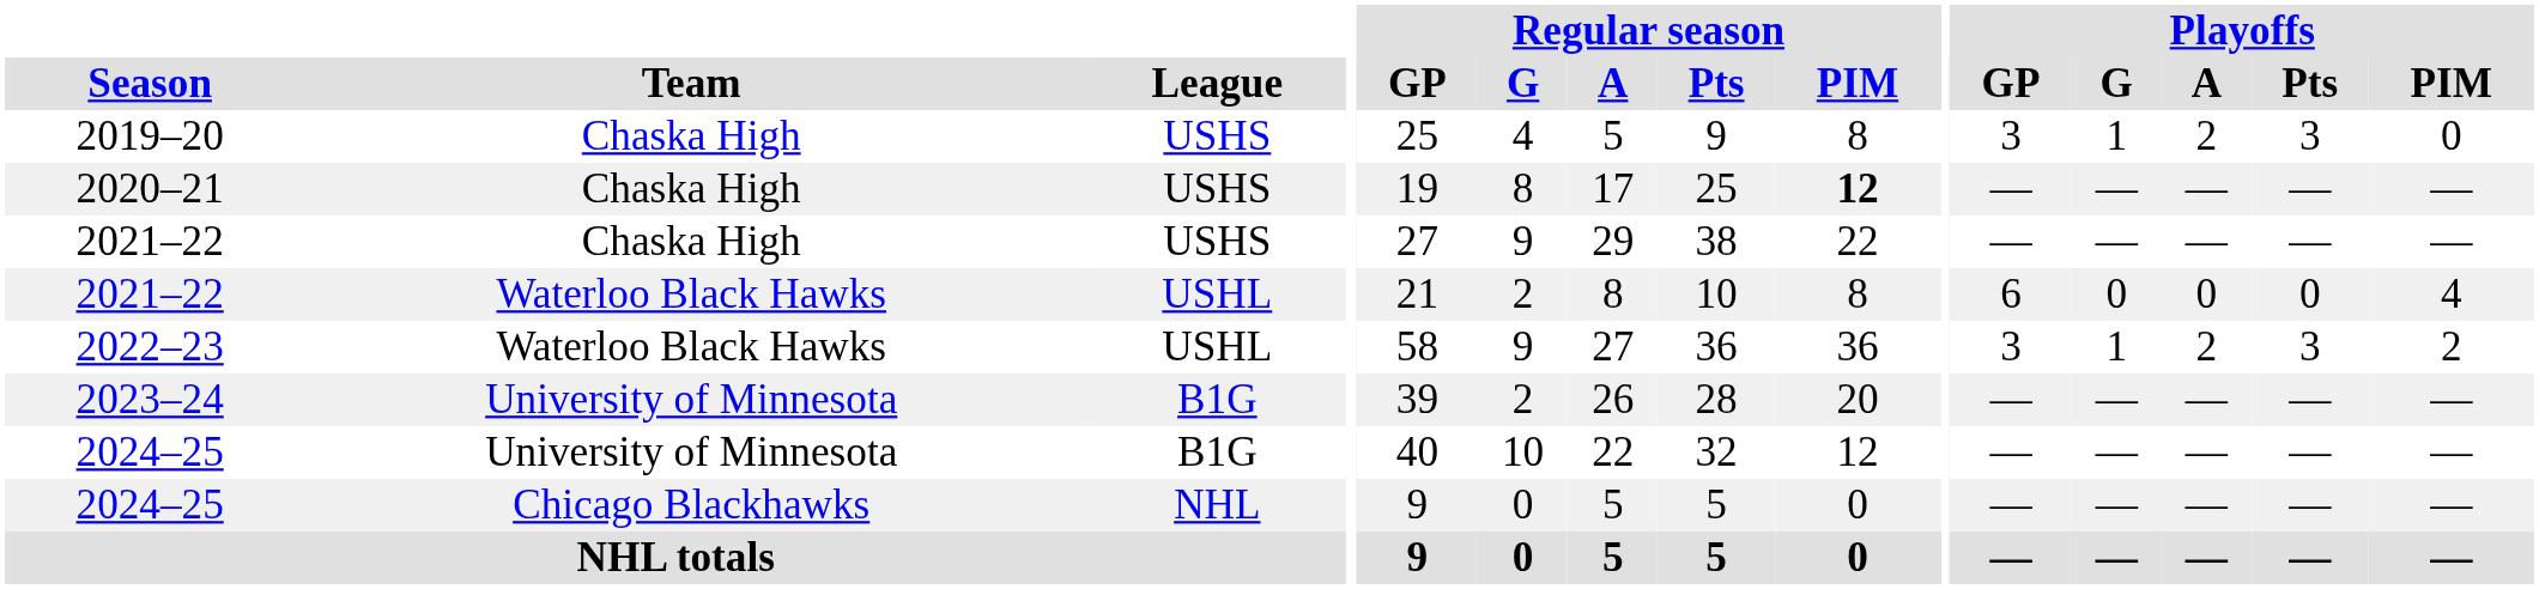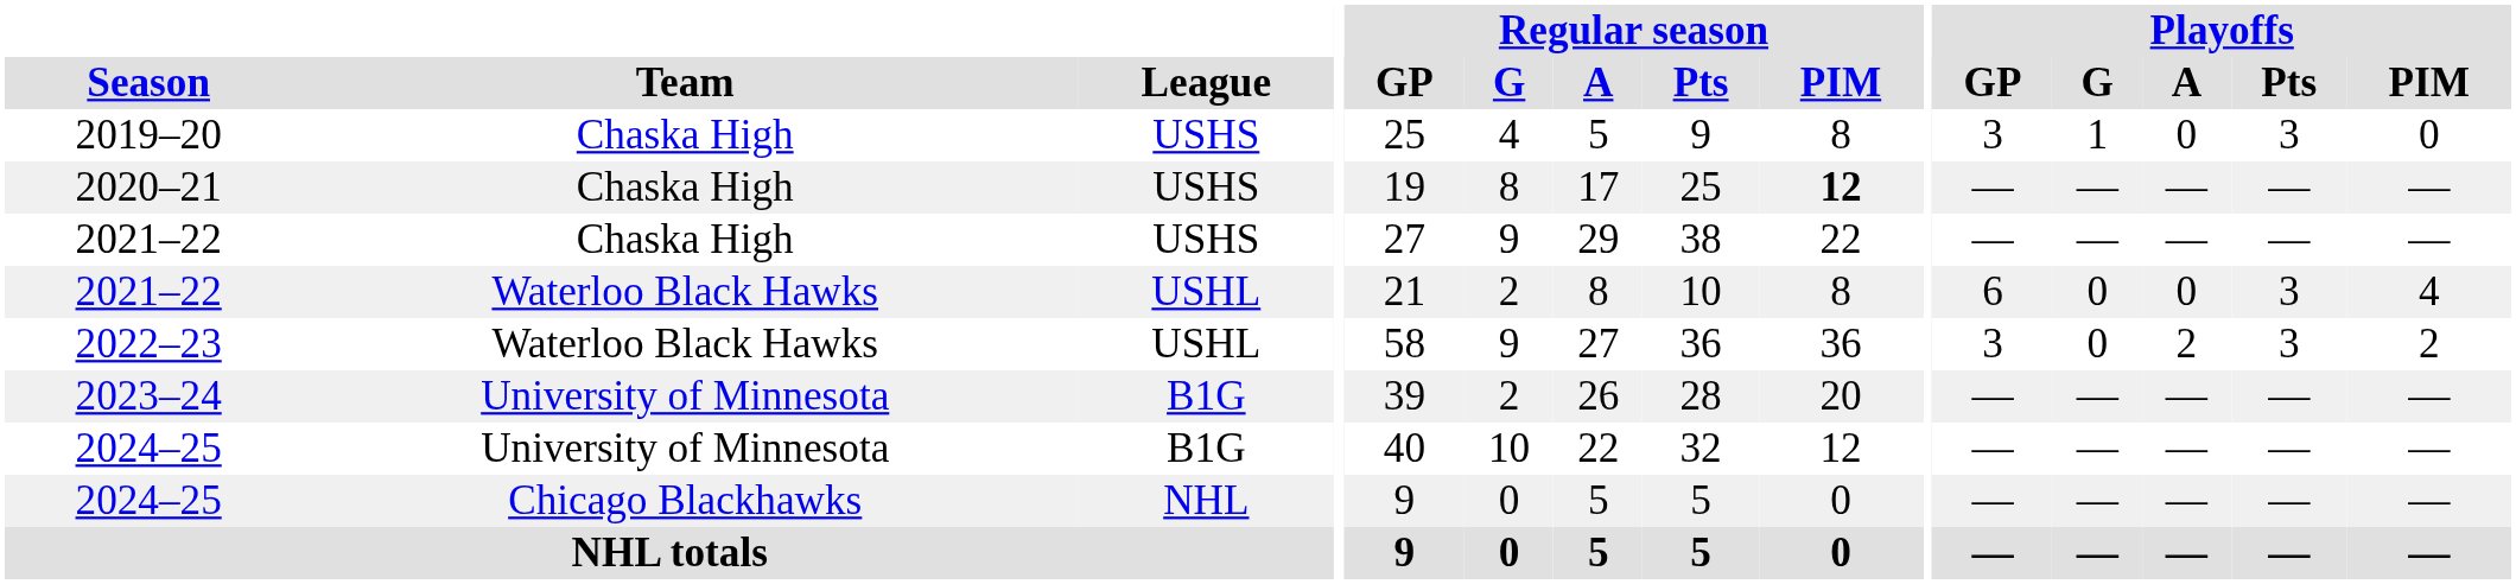 <table border="0" cellpadding="1" cellspacing="0" style="text-align:center; width:60em">
 <tr bgcolor="#e0e0e0">
 <th colspan="3" bgcolor="#ffffff"></th>
 <th rowspan="100" bgcolor="#ffffff"></th>
 <th colspan="5"><a href='#'>Regular season</a></th>
 <th rowspan="100" bgcolor="#ffffff"></th>
 <th colspan="5"><a href='#'>Playoffs</a></th>
 </tr>
 <tr bgcolor="#e0e0e0">
 <th><a href='#'>Season</a></th>
 <th>Team</th>
 <th>League</th>
 <th>GP</th>
 <th><a href='#'>G</a></th>
 <th><a href='#'>A</a></th>
 <th><a href='#'>Pts</a></th>
 <th><a href='#'>PIM</a></th>
 <th>GP</th>
 <th>G</th>
 <th>A</th>
 <th>Pts</th>
 <th>PIM</th>
 </tr>
 <tr>
 <td>2019–20</td>
 <td><a href='#'>Chaska High</a></td>
 <td><a href='#'>USHS</a></td>
 <td>25</td>
 <td>4</td>
 <td>5</td>
 <td>9</td>
 <td>8</td>
 <td>3</td>
 <td>1</td>
-<td>2</td>
+<td>0</td>
 <td>3</td>
 <td>0</td>
 </tr>
 <tr bgcolor="#f0f0f0">
 <td>2020–21</td>
 <td>Chaska High</td>
 <td>USHS</td>
 <td>19</td>
 <td>8</td>
 <td>17</td>
 <td>25</td>
 <td><strong>12</strong></td>
 <td>—</td>
 <td>—</td>
 <td>—</td>
 <td>—</td>
 <td>—</td>
 </tr>
 <tr>
 <td>2021–22</td>
 <td>Chaska High</td>
 <td>USHS</td>
 <td>27</td>
 <td>9</td>
 <td>29</td>
 <td>38</td>
 <td>22</td>
 <td>—</td>
 <td>—</td>
 <td>—</td>
 <td>—</td>
 <td>—</td>
 </tr>
 <tr bgcolor="#f0f0f0">
 <td><a href='#'>2021–22</a></td>
 <td><a href='#'>Waterloo Black Hawks</a></td>
 <td><a href='#'>USHL</a></td>
 <td>21</td>
 <td>2</td>
 <td>8</td>
 <td>10</td>
 <td>8</td>
 <td>6</td>
 <td>0</td>
 <td>0</td>
-<td>0</td>
+<td>3</td>
 <td>4</td>
 </tr>
 <tr>
 <td><a href='#'>2022–23</a></td>
 <td>Waterloo Black Hawks</td>
 <td>USHL</td>
 <td>58</td>
 <td>9</td>
 <td>27</td>
 <td>36</td>
 <td>36</td>
 <td>3</td>
-<td>1</td>
+<td>0</td>
 <td>2</td>
 <td>3</td>
 <td>2</td>
 </tr>
 <tr bgcolor="#f0f0f0">
 <td><a href='#'>2023–24</a></td>
 <td><a href='#'>University of Minnesota</a></td>
 <td><a href='#'>B1G</a></td>
 <td>39</td>
 <td>2</td>
 <td>26</td>
 <td>28</td>
 <td>20</td>
 <td>—</td>
 <td>—</td>
 <td>—</td>
 <td>—</td>
 <td>—</td>
 </tr>
 <tr>
 <td><a href='#'>2024–25</a></td>
 <td>University of Minnesota</td>
 <td>B1G</td>
 <td>40</td>
 <td>10</td>
 <td>22</td>
 <td>32</td>
 <td>12</td>
 <td>—</td>
 <td>—</td>
 <td>—</td>
 <td>—</td>
 <td>—</td>
 </tr>
 <tr bgcolor="#f0f0f0">
 <td><a href='#'>2024–25</a></td>
 <td><a href='#'>Chicago Blackhawks</a></td>
 <td><a href='#'>NHL</a></td>
 <td>9</td>
 <td>0</td>
 <td>5</td>
 <td>5</td>
 <td>0</td>
 <td>—</td>
 <td>—</td>
 <td>—</td>
 <td>—</td>
 <td>—</td>
 </tr>
 <tr bgcolor="#e0e0e0">
 <th colspan="3">NHL totals</th>
 <th>9</th>
 <th>0</th>
 <th>5</th>
 <th>5</th>
 <th>0</th>
 <th>—</th>
 <th>—</th>
 <th>—</th>
 <th>—</th>
 <th>—</th>
 </tr>
 </table>
